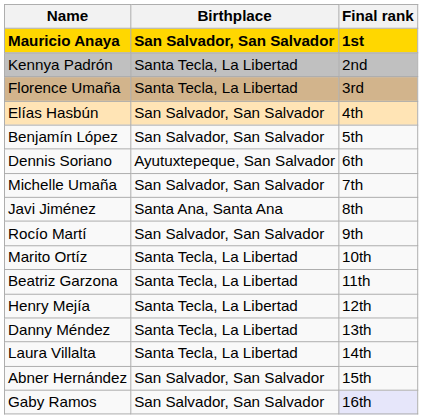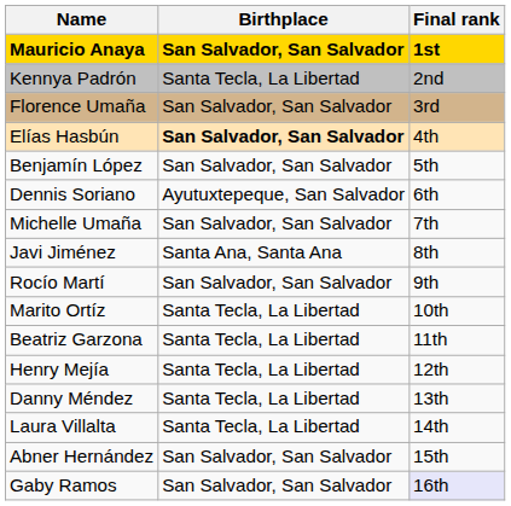 <table class=wikitable>
 <tr>
 <th>Name</th>
 <th>Birthplace</th>
 <th>Final rank</th>
 </tr>
 <tr bgcolor=Gold>
 <td><strong>Mauricio Anaya</strong></td>
 <td><strong>San Salvador, San Salvador</strong></td>
 <td><strong>1st</strong></td>
 </tr>
 <tr bgcolor=Silver>
 <td>Kennya Padrón</td>
 <td>Santa Tecla, La Libertad</td>
 <td>2nd</td>
 </tr>
 <tr bgcolor=Tan>
 <td>Florence Umaña</td>
-<td>Santa Tecla, La Libertad</td>
+<td>San Salvador, San Salvador</td>
 <td>3rd</td>
 </tr>
 <tr bgcolor=Moccasin>
 <td>Elías Hasbún</td>
-<td>San Salvador, San Salvador</td>
+<td><strong>San Salvador, San Salvador</strong></td>
 <td>4th</td>
 </tr>
 <tr>
 <td>Benjamín López</td>
 <td>San Salvador, San Salvador</td>
 <td>5th</td>
 </tr>
 <tr>
 <td>Dennis Soriano</td>
 <td>Ayutuxtepeque, San Salvador</td>
 <td>6th</td>
 </tr>
 <tr>
 <td>Michelle Umaña</td>
 <td>San Salvador, San Salvador</td>
 <td>7th</td>
 </tr>
 <tr>
 <td>Javi Jiménez</td>
 <td>Santa Ana, Santa Ana</td>
 <td>8th</td>
 </tr>
 <tr>
 <td>Rocío Martí</td>
 <td>San Salvador, San Salvador</td>
 <td>9th</td>
 </tr>
 <tr>
 <td>Marito Ortíz</td>
 <td>Santa Tecla, La Libertad</td>
 <td>10th</td>
 </tr>
 <tr>
 <td>Beatriz Garzona</td>
 <td>Santa Tecla, La Libertad</td>
 <td>11th</td>
 </tr>
 <tr>
 <td>Henry Mejía</td>
 <td>Santa Tecla, La Libertad</td>
 <td>12th</td>
 </tr>
 <tr>
 <td>Danny Méndez</td>
 <td>Santa Tecla, La Libertad</td>
 <td>13th</td>
 </tr>
 <tr>
 <td>Laura Villalta</td>
 <td>Santa Tecla, La Libertad</td>
 <td>14th</td>
 </tr>
 <tr>
 <td>Abner Hernández</td>
 <td>San Salvador, San Salvador</td>
 <td>15th</td>
 </tr>
 <tr>
 <td>Gaby Ramos</td>
 <td>San Salvador, San Salvador</td>
 <td style="background: lavender;">16th</td>
 </tr>
 </table>
